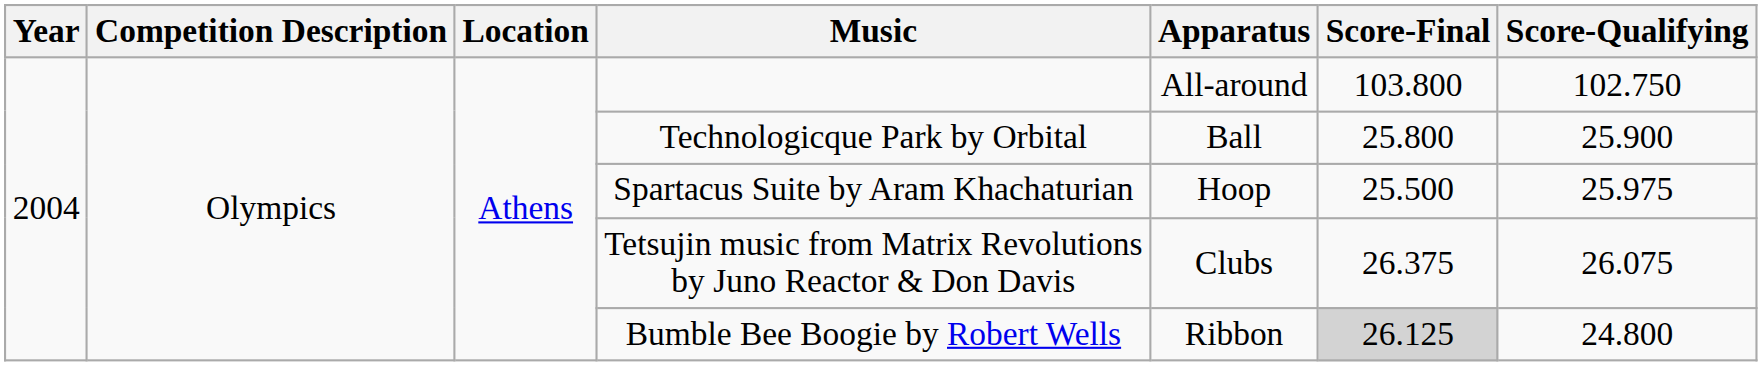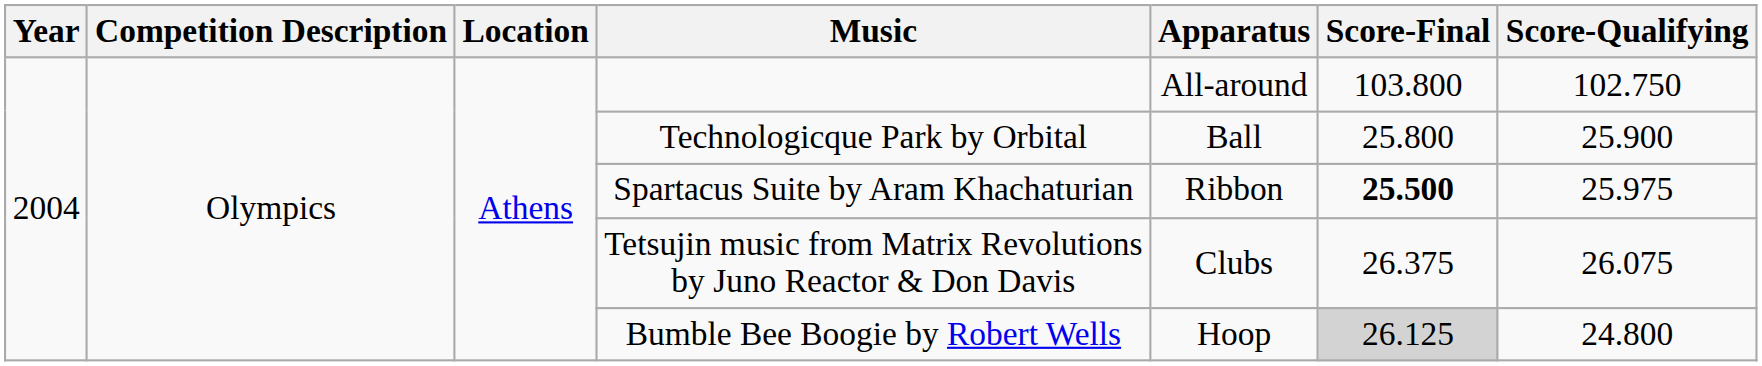 <table class="wikitable" style="text-align:center">
 <tr>
 <th>Year</th>
 <th>Competition Description</th>
 <th>Location</th>
 <th>Music</th>
 <th>Apparatus</th>
 <th>Score-Final</th>
 <th>Score-Qualifying</th>
 </tr>
 <tr>
 <td rowspan="5">2004</td>
 <td rowspan="5">Olympics</td>
 <td rowspan="5"><a href='#'>Athens</a></td>
 <td></td>
 <td>All-around</td>
 <td>103.800</td>
 <td>102.750</td>
 </tr>
 <tr>
 <td>Technologicque Park by Orbital</td>
 <td>Ball</td>
 <td>25.800</td>
 <td>25.900</td>
 </tr>
 <tr>
 <td>Spartacus Suite by  Aram Khachaturian</td>
-<td>Hoop</td>
-<td>25.500</td>
+<td>Ribbon</td>
+<td><strong>25.500</strong></td>
 <td>25.975</td>
 </tr>
 <tr>
 <td>Tetsujin music from Matrix Revolutions <br> by Juno Reactor & Don Davis</td>
 <td>Clubs</td>
 <td>26.375</td>
 <td>26.075</td>
 </tr>
 <tr>
 <td>Bumble Bee Boogie by <a href='#'>Robert Wells</a></td>
-<td>Ribbon</td>
+<td>Hoop</td>
 <td style="background: lightgrey;">26.125</td>
 <td>24.800</td>
 </tr>
 </table>
